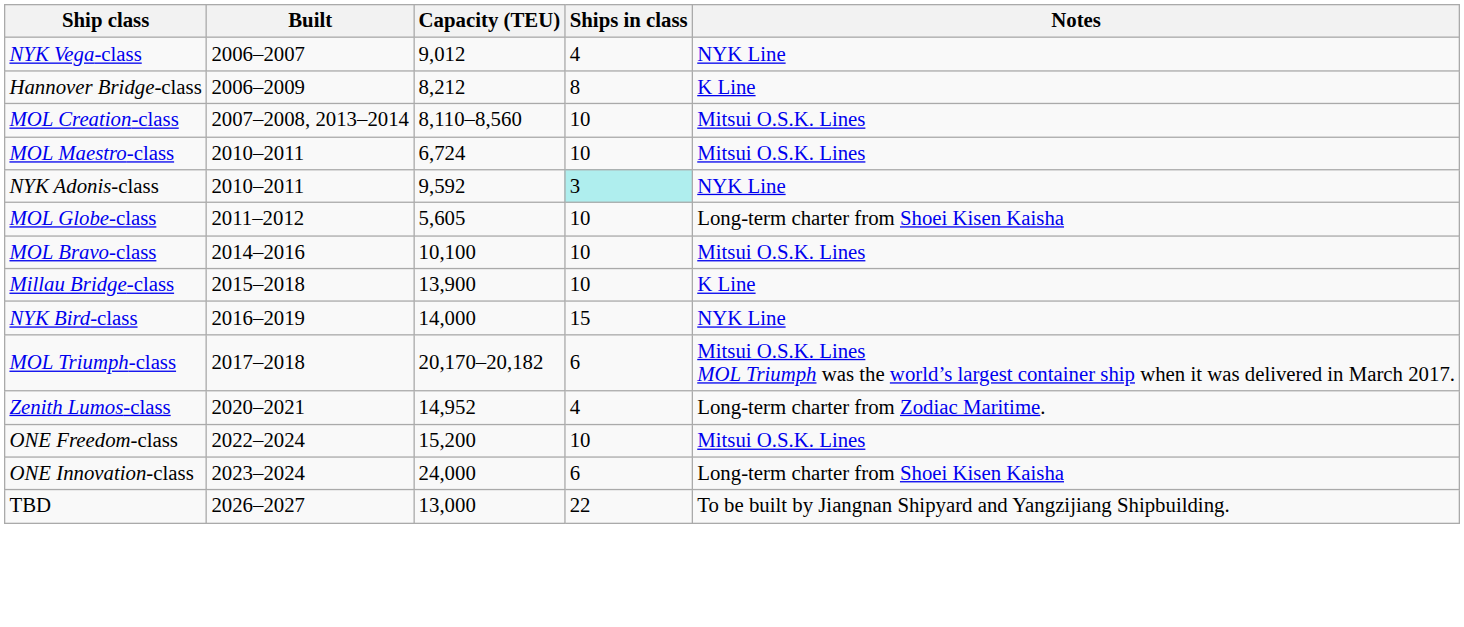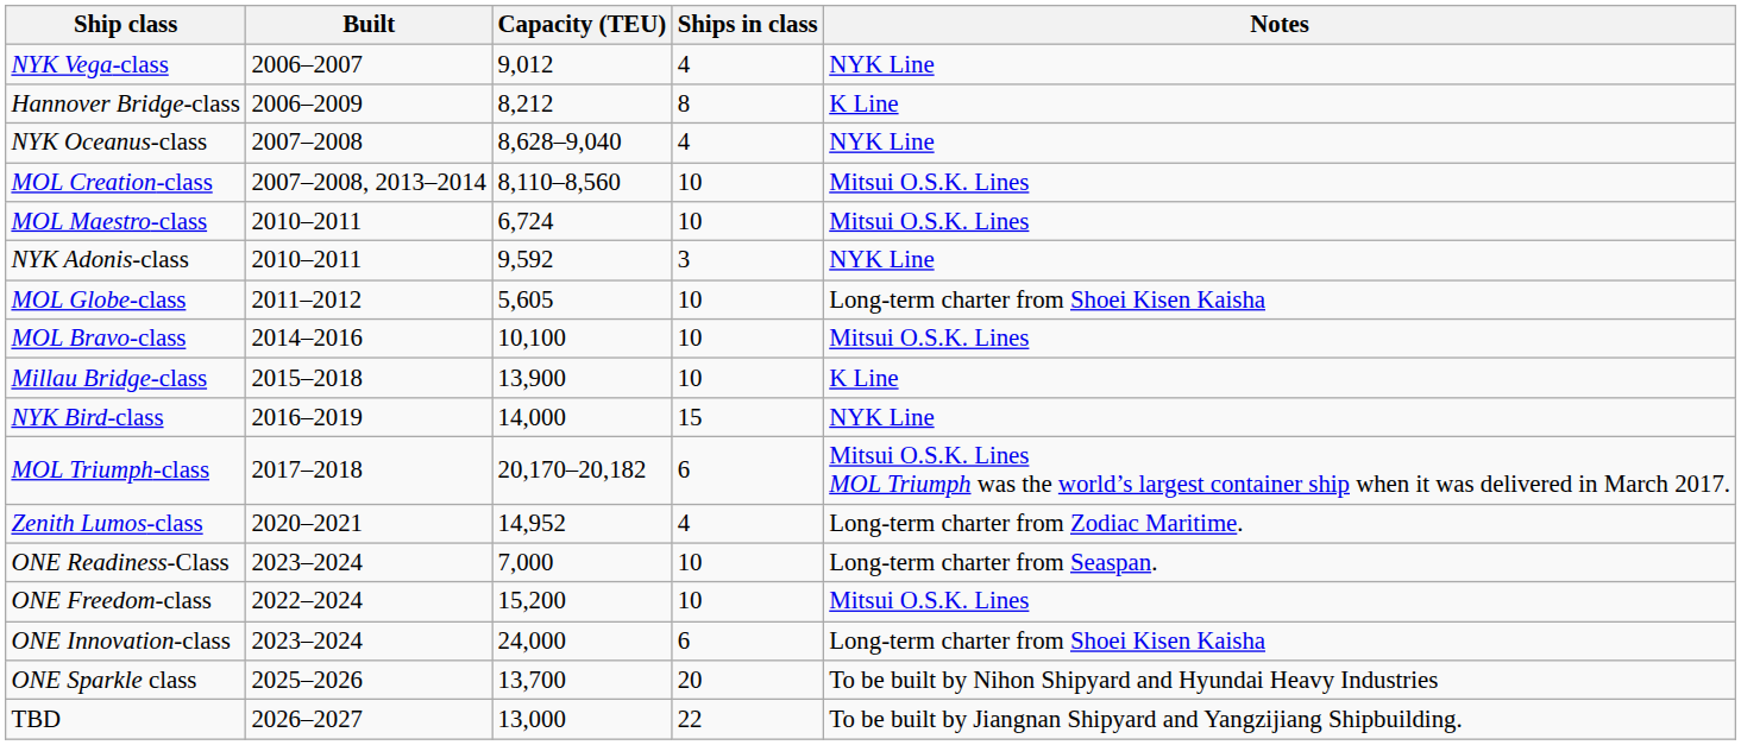 <table class="wikitable">
 <tr>
 <th>Ship class</th>
 <th>Built</th>
 <th>Capacity (TEU)</th>
 <th>Ships in class</th>
 <th>Notes</th>
 </tr>
 <tr>
 <td><a href='#'><em>NYK Vega</em>-class</a></td>
 <td>2006–2007</td>
 <td>9,012</td>
 <td>4</td>
 <td><a href='#'>NYK Line</a></td>
 </tr>
 <tr>
 <td><em>Hannover Bridge</em>-class</td>
 <td>2006–2009</td>
 <td>8,212</td>
 <td>8</td>
 <td><a href='#'>K Line</a></td>
 </tr>
 <tr>
+<td><em>NYK Oceanus</em>-class</td>
+<td>2007–2008</td>
+<td>8,628–9,040</td>
+<td>4</td>
+<td><a href='#'>NYK Line</a></td>
+</tr>
+<tr>
 <td><a href='#'><em>MOL Creation</em>-class</a></td>
 <td>2007–2008, 2013–2014</td>
 <td>8,110–8,560</td>
 <td>10</td>
 <td><a href='#'>Mitsui O.S.K. Lines</a></td>
 </tr>
 <tr>
 <td><a href='#'><em>MOL Maestro</em>-class</a></td>
 <td>2010–2011</td>
 <td>6,724</td>
 <td>10</td>
 <td><a href='#'>Mitsui O.S.K. Lines</a></td>
 </tr>
 <tr>
 <td><em>NYK Adonis</em>-class</td>
 <td>2010–2011</td>
 <td>9,592</td>
-<td style="background: paleturquoise;">3</td>
+<td>3</td>
 <td><a href='#'>NYK Line</a></td>
 </tr>
 <tr>
 <td><a href='#'><em>MOL Globe</em>-class</a></td>
 <td>2011–2012</td>
 <td>5,605</td>
 <td>10</td>
 <td>Long-term charter from <a href='#'>Shoei Kisen Kaisha</a></td>
 </tr>
 <tr>
 <td><a href='#'><em>MOL Bravo</em>-class</a></td>
 <td>2014–2016</td>
 <td>10,100</td>
 <td>10</td>
 <td><a href='#'>Mitsui O.S.K. Lines</a></td>
 </tr>
 <tr>
 <td><a href='#'><em>Millau Bridge</em>-class</a></td>
 <td>2015–2018</td>
 <td>13,900</td>
 <td>10</td>
 <td><a href='#'>K Line</a></td>
 </tr>
 <tr>
 <td><a href='#'><em>NYK Bird</em>-class</a></td>
 <td>2016–2019</td>
 <td>14,000</td>
 <td>15</td>
 <td><a href='#'>NYK Line</a></td>
 </tr>
 <tr>
 <td><a href='#'><em>MOL Triumph</em>-class</a></td>
 <td>2017–2018</td>
 <td>20,170–20,182</td>
 <td>6</td>
 <td><a href='#'>Mitsui O.S.K. Lines</a><br><em><a href='#'>MOL Triumph</a></em> was the <a href='#'>world’s largest container ship</a> when it was delivered in March 2017.</td>
 </tr>
 <tr>
 <td><a href='#'><em>Zenith Lumos</em>-class</a></td>
 <td>2020–2021</td>
 <td>14,952</td>
 <td>4</td>
 <td>Long-term charter from <a href='#'>Zodiac Maritime</a>.</td>
 </tr>
 <tr>
+<td Readiness-Class><em>ONE Readiness</em>-Class</td>
+<td>2023–2024</td>
+<td>7,000</td>
+<td>10</td>
+<td>Long-term charter from <a href='#'>Seaspan</a>.</td>
+</tr>
+<tr>
 <td Freedom-class container ship><em>ONE Freedom</em>-class</td>
 <td>2022–2024</td>
 <td>15,200</td>
 <td>10</td>
 <td><a href='#'>Mitsui O.S.K. Lines</a></td>
 </tr>
 <tr>
 <td Innovation-class container Ship><em>ONE Innovation</em>-class</td>
 <td>2023–2024</td>
 <td>24,000</td>
 <td>6</td>
 <td>Long-term charter from <a href='#'>Shoei Kisen Kaisha</a></td>
 </tr>
 <tr>
+<td Sparkle class container Ship><em>ONE Sparkle</em> class</td>
+<td>2025–2026</td>
+<td>13,700</td>
+<td>20</td>
+<td>To be built by Nihon Shipyard and Hyundai Heavy Industries</td>
+</tr>
+<tr>
 <td>TBD</td>
 <td>2026–2027</td>
 <td>13,000</td>
 <td>22</td>
 <td>To be built by Jiangnan Shipyard and Yangzijiang Shipbuilding.</td>
 </tr>
 </table>
